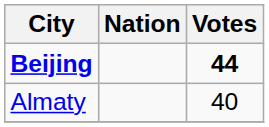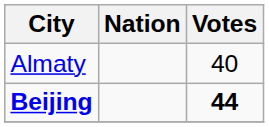 <table class="wikitable">
 <tr>
 <th>City</th>
 <th>Nation</th>
 <th>Votes</th>
 </tr>
 <tr>
+<td><a href='#'>Almaty</a></td>
+<td></td>
+<td align=center>40</td>
+</tr>
+<tr>
 <td><strong><a href='#'>Beijing</a></strong></td>
 <td><strong></strong></td>
 <td align=center><strong>44</strong></td>
 </tr>
 <tr>
-<td><a href='#'>Almaty</a></td>
-<td></td>
-<td align=center>40</td>
-</tr>
-<tr>
 </tr>
 </table>
